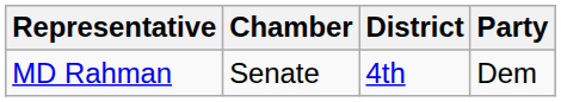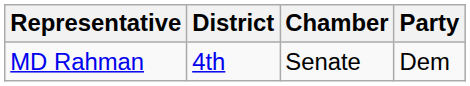 <table class="wikitable">
 <tr>
 <th>Representative</th>
+<th>District</th>
 <th>Chamber</th>
-<th>District</th>
 <th>Party</th>
 </tr>
 <tr>
 <td><a href='#'>MD Rahman</a></td>
+<td><a href='#'>4th</a></td>
 <td>Senate</td>
-<td><a href='#'>4th</a></td>
 <td>Dem</td>
 </tr>
 </table>
